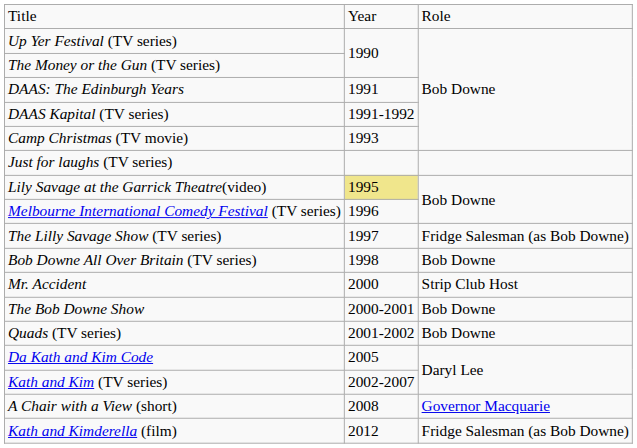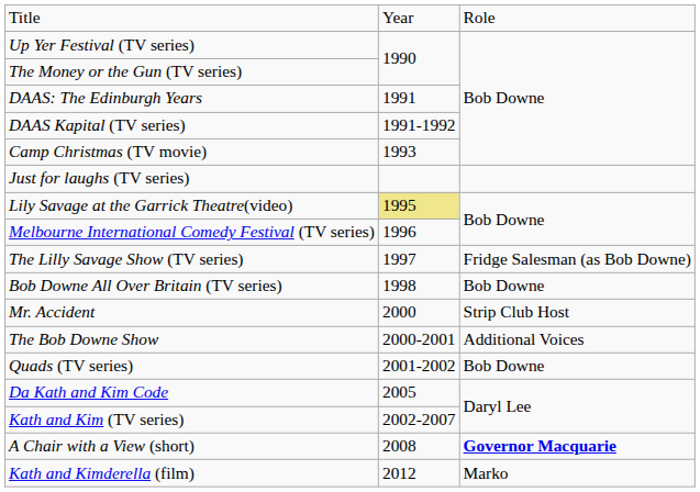 <table class="wikitable">
 <tr>
 <td>Title</td>
 <td>Year</td>
 <td>Role</td>
 </tr>
 <tr>
 <td><em>Up Yer Festival</em> (TV series)</td>
 <td rowspan="2">1990</td>
 <td rowspan="5">Bob Downe</td>
 </tr>
 <tr>
 <td><em>The Money or the Gun</em> (TV series)</td>
 </tr>
 <tr>
 <td><em>DAAS: The Edinburgh Years</em></td>
 <td>1991</td>
 </tr>
 <tr>
 <td><em>DAAS Kapital</em> (TV series)</td>
 <td>1991-1992</td>
 </tr>
 <tr>
 <td><em>Camp Christmas</em> (TV movie)</td>
 <td>1993</td>
 </tr>
 <tr>
 <td><em>Just for laughs</em> (TV series)</td>
 <td></td>
 <td></td>
 </tr>
 <tr>
 <td><em>Lily Savage at the Garrick Theatre</em>(video)</td>
 <td style="background: khaki;">1995</td>
 <td rowspan="2">Bob Downe</td>
 </tr>
 <tr>
 <td><em><a href='#'>Melbourne International Comedy Festival</a></em> (TV series)</td>
 <td>1996</td>
 </tr>
 <tr>
 <td><em>The Lilly Savage Show</em> (TV series)</td>
 <td>1997</td>
 <td>Fridge Salesman (as Bob Downe)</td>
 </tr>
 <tr>
 <td><em>Bob Downe All Over Britain</em>  (TV series)</td>
 <td>1998</td>
 <td>Bob Downe</td>
 </tr>
 <tr>
 <td><em>Mr. Accident</em></td>
 <td>2000</td>
 <td>Strip Club Host</td>
 </tr>
 <tr>
 <td><em>The Bob Downe Show</em></td>
 <td>2000-2001</td>
-<td>Bob Downe</td>
+<td>Additional Voices</td>
 </tr>
 <tr>
 <td><em>Quads</em> (TV series)</td>
 <td>2001-2002</td>
 <td>Bob Downe</td>
 </tr>
 <tr>
 <td><em><a href='#'>Da Kath and Kim Code</a></em></td>
 <td>2005</td>
 <td rowspan="2">Daryl Lee</td>
 </tr>
 <tr>
 <td><em><a href='#'>Kath and Kim</a></em> (TV series)</td>
 <td>2002-2007</td>
 </tr>
 <tr>
 <td><em>A Chair with a View</em> (short)</td>
 <td>2008</td>
-<td><a href='#'>Governor Macquarie</a></td>
+<td><strong><a href='#'>Governor Macquarie</a></strong></td>
 </tr>
 <tr>
 <td><em><a href='#'>Kath and Kimderella</a></em> (film)</td>
 <td>2012</td>
-<td>Fridge Salesman (as Bob Downe)</td>
+<td>Marko</td>
 </tr>
 </table>
